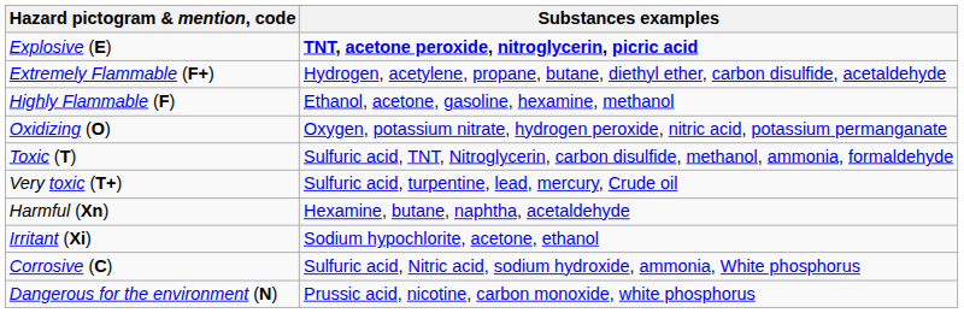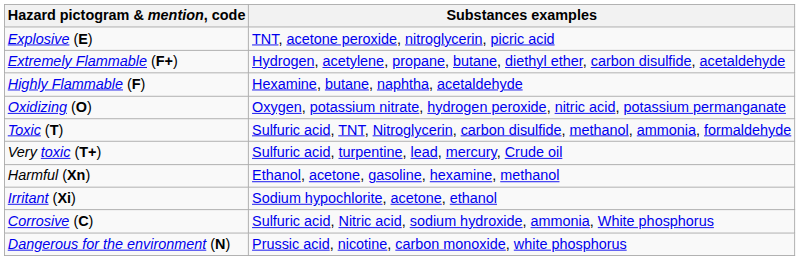 <table class="wikitable">
 <tr>
 <th>Hazard pictogram & <em>mention</em>, <strong>code</strong></th>
 <th>Substances examples</th>
 </tr>
 <tr>
 <td><em> <a href='#'>Explosive</a></em> (<strong>E</strong>)</td>
-<td><strong><a href='#'>TNT</a>, <a href='#'>acetone peroxide</a>, <a href='#'>nitroglycerin</a>, <a href='#'>picric acid</a></strong></td>
+<td><a href='#'>TNT</a>, <a href='#'>acetone peroxide</a>, <a href='#'>nitroglycerin</a>, <a href='#'>picric acid</a></td>
 </tr>
 <tr>
 <td><em><a href='#'>Extremely Flammable</a></em> (<strong>F+</strong>)</td>
 <td><a href='#'>Hydrogen</a>, <a href='#'>acetylene</a>, <a href='#'>propane</a>, <a href='#'>butane</a>, <a href='#'>diethyl ether</a>, <a href='#'>carbon disulfide</a>, <a href='#'>acetaldehyde</a></td>
 </tr>
 <tr>
 <td><em><a href='#'>Highly Flammable</a></em> (<strong>F</strong>)</td>
-<td><a href='#'>Ethanol</a>, <a href='#'>acetone</a>, <a href='#'>gasoline</a>, <a href='#'>hexamine</a>, <a href='#'>methanol</a></td>
+<td><a href='#'>Hexamine</a>, <a href='#'>butane</a>, <a href='#'>naphtha</a>, <a href='#'>acetaldehyde</a></td>
 </tr>
 <tr>
 <td><em><a href='#'>Oxidizing</a></em> (<strong>O</strong>)</td>
 <td><a href='#'>Oxygen</a>, <a href='#'>potassium nitrate</a>, <a href='#'>hydrogen peroxide</a>, <a href='#'>nitric acid</a>, <a href='#'>potassium permanganate</a></td>
 </tr>
 <tr>
 <td><em><a href='#'>Toxic</a></em> (<strong>T</strong>)</td>
 <td><a href='#'>Sulfuric acid</a>, <a href='#'>TNT</a>, <a href='#'>Nitroglycerin</a>, <a href='#'>carbon disulfide</a>, <a href='#'>methanol</a>, <a href='#'>ammonia</a>, <a href='#'>formaldehyde</a></td>
 </tr>
 <tr>
 <td><em>Very <a href='#'>toxic</a></em> (<strong>T+</strong>)</td>
 <td><a href='#'>Sulfuric acid</a>, <a href='#'>turpentine</a>, <a href='#'>lead</a>, <a href='#'>mercury</a>, <a href='#'>Crude oil</a></td>
 </tr>
 <tr>
 <td><em>Harmful</em> (<strong>Xn</strong>)</td>
-<td><a href='#'>Hexamine</a>, <a href='#'>butane</a>, <a href='#'>naphtha</a>, <a href='#'>acetaldehyde</a></td>
+<td><a href='#'>Ethanol</a>, <a href='#'>acetone</a>, <a href='#'>gasoline</a>, <a href='#'>hexamine</a>, <a href='#'>methanol</a></td>
 </tr>
 <tr>
 <td><em><a href='#'>Irritant</a></em> (<strong>Xi</strong>)</td>
 <td><a href='#'>Sodium hypochlorite</a>, <a href='#'>acetone</a>, <a href='#'>ethanol</a></td>
 </tr>
 <tr>
 <td><em><a href='#'>Corrosive</a></em> (<strong>C</strong>)</td>
 <td><a href='#'>Sulfuric acid</a>, <a href='#'>Nitric acid</a>, <a href='#'>sodium hydroxide</a>, <a href='#'>ammonia</a>, <a href='#'>White phosphorus</a></td>
 </tr>
 <tr>
 <td><em><a href='#'>Dangerous for the environment</a></em> (<strong>N</strong>)</td>
 <td><a href='#'>Prussic acid</a>, <a href='#'>nicotine</a>, <a href='#'>carbon monoxide</a>, <a href='#'>white phosphorus</a></td>
 </tr>
 </table>
